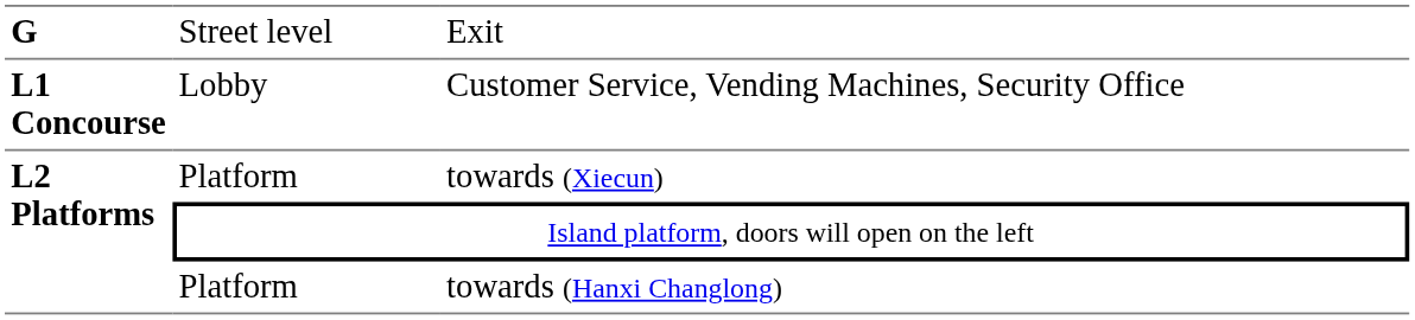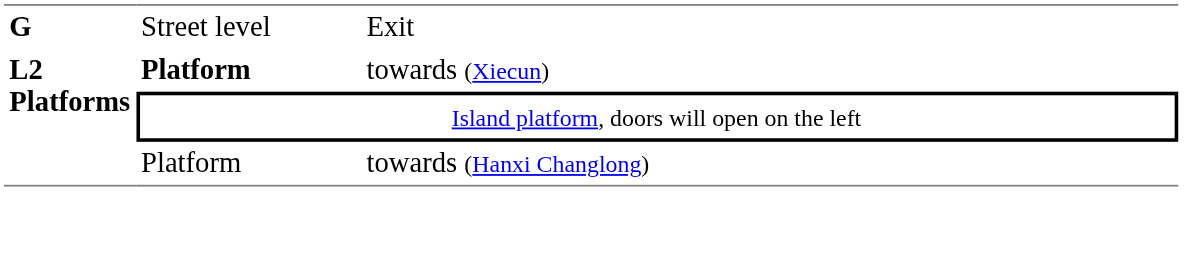 <table table border=0 cellspacing=0 cellpadding=3>
 <tr>
 <td style="border-top:solid 1px gray;" width=50 valign=top><strong>G</strong></td>
 <td style="border-top:solid 1px gray;" width=120 valign=top>Street level</td>
 <td style="border-top:solid 1px gray;" width=450 valign=top>Exit</td>
 </tr>
 <tr>
-<td style="border-bottom:solid 1px gray; border-top:solid 1px gray;" valign=top width=50><strong>L1<br>Concourse</strong></td>
-<td style="border-bottom:solid 1px gray; border-top:solid 1px gray;" valign=top width=100>Lobby</td>
-<td style="border-bottom:solid 1px gray; border-top:solid 1px gray;" valign=top width=450>Customer Service, Vending Machines, Security Office</td>
-</tr>
-<tr>
 <td style="border-bottom:solid 1px gray;" rowspan=3 valign=top><strong>L2<br>Platforms</strong></td>
-<td>Platform </td>
+<td><strong>Platform </strong></td>
 <td>  towards  <small>(<a href='#'>Xiecun</a>)</small></td>
 </tr>
 <tr>
 <td style="border-right:solid 2px black;border-left:solid 2px black;border-top:solid 2px black;border-bottom:solid 2px black;text-align:center;" colspan=2><small><a href='#'>Island platform</a>, doors will open on the left</small></td>
 </tr>
 <tr>
 <td style="border-bottom:solid 1px gray;">Platform </td>
 <td style="border-bottom:solid 1px gray;"> towards  <small>(<a href='#'>Hanxi Changlong</a>)</small> </td>
 </tr>
 </table>
